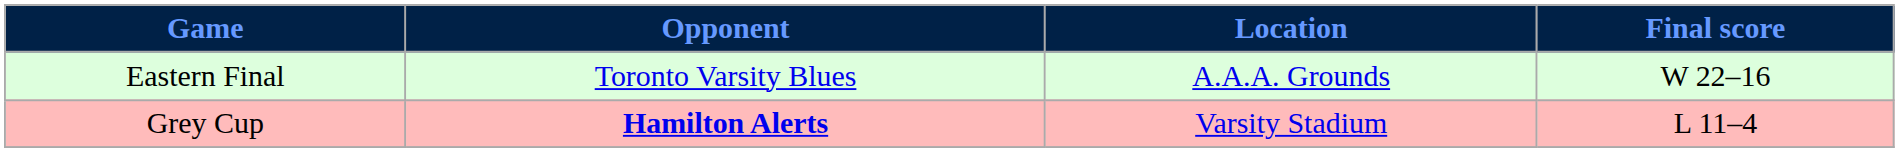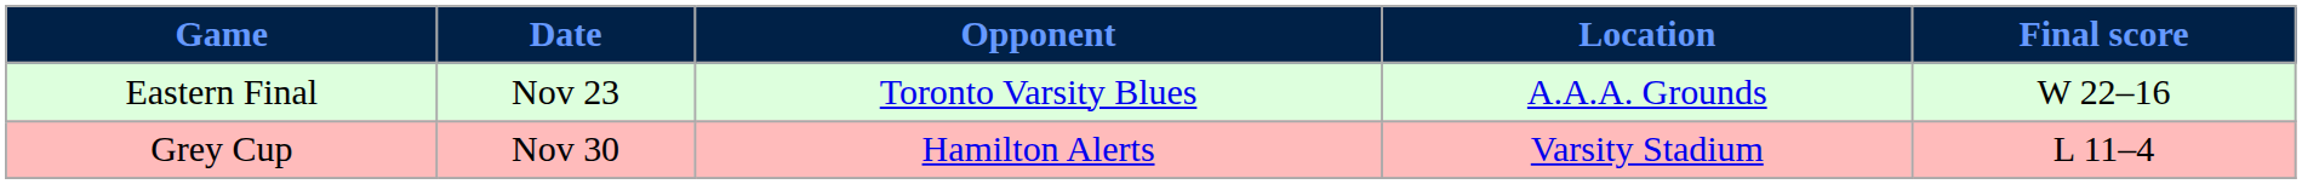 <table class="wikitable" width="80%">
 <tr align="center"  style="background:#002147;color:#6699FF;">
 <td><strong>Game</strong></td>
+<td><strong>Date</strong></td>
 <td><strong>Opponent</strong></td>
 <td><strong>Location</strong></td>
 <td><strong>Final score</strong></td>
 </tr>
 <tr align="center" bgcolor="#ddffdd">
 <td>Eastern Final</td>
+<td>Nov 23</td>
 <td><a href='#'>Toronto Varsity Blues</a></td>
 <td><a href='#'>A.A.A. Grounds</a></td>
 <td>W 22–16</td>
 </tr>
 <tr align="center" bgcolor="#ffbbbb">
 <td>Grey Cup</td>
-<td><strong><a href='#'>Hamilton Alerts</a></strong></td>
+<td>Nov 30</td>
+<td><a href='#'>Hamilton Alerts</a></td>
 <td><a href='#'>Varsity Stadium</a></td>
 <td>L 11–4</td>
 </tr>
 </table>
